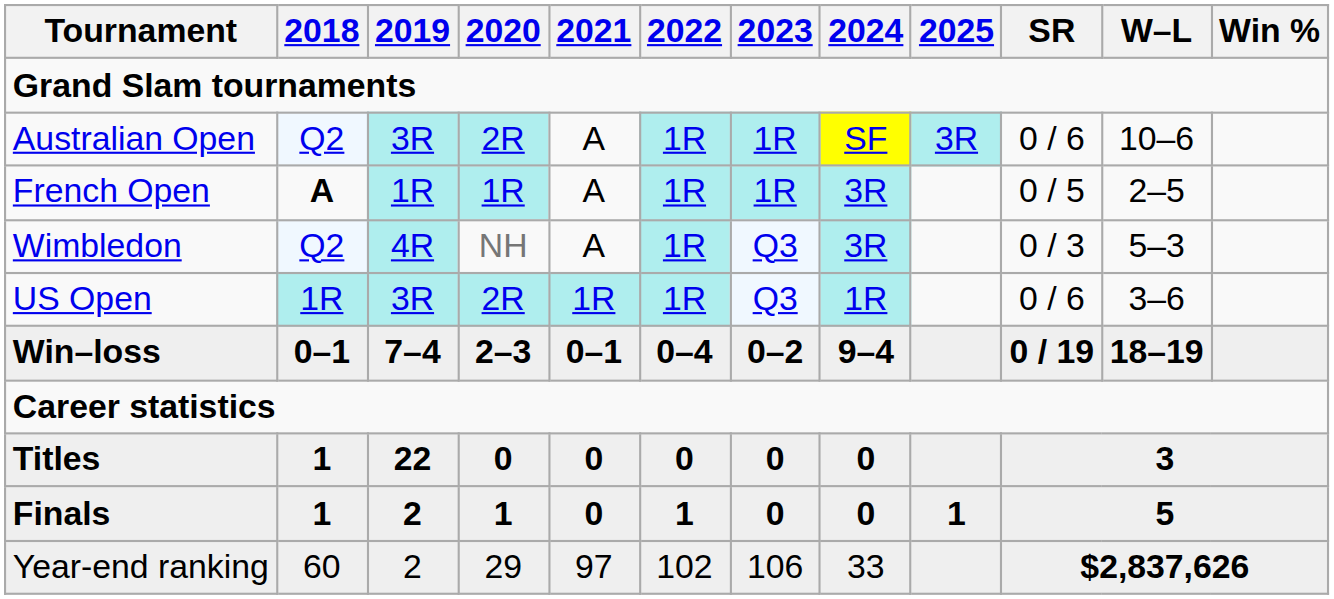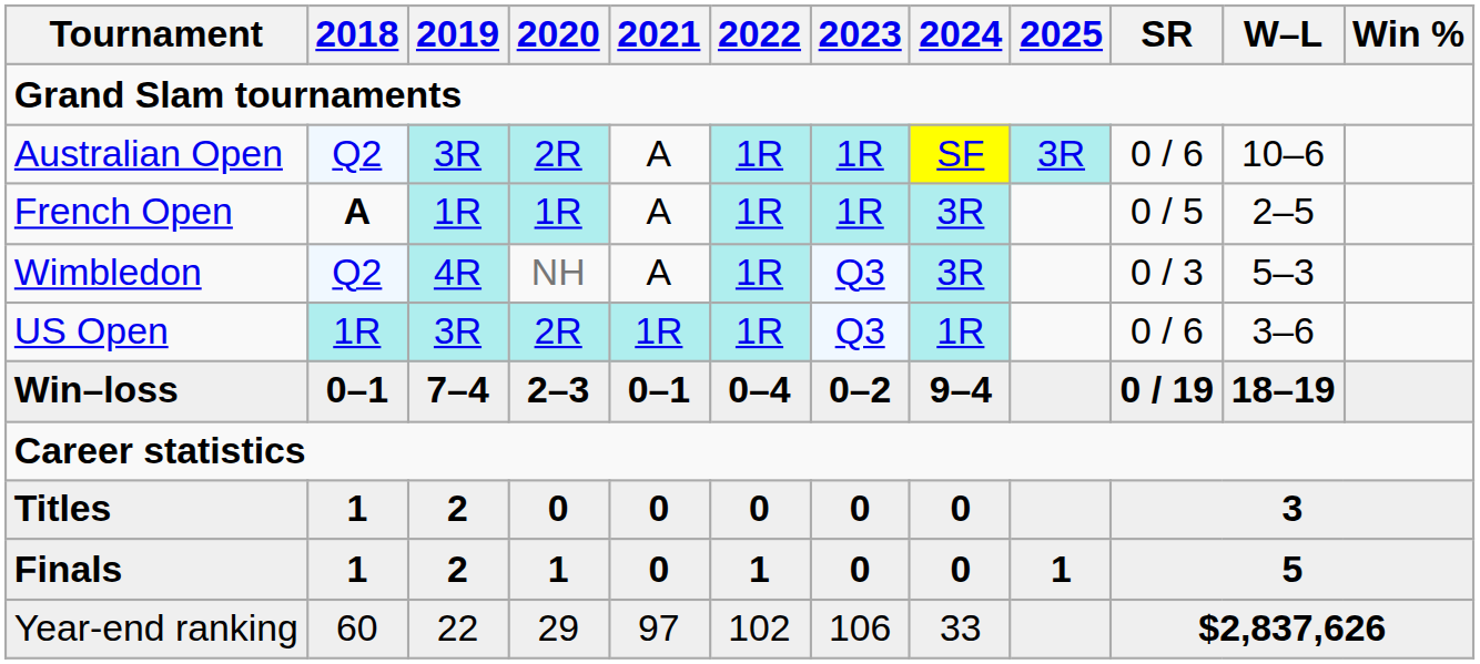 <table class=wikitable style=text-align:center>
 <tr>
 <th>Tournament</th>
 <th><a href='#'>2018</a></th>
 <th><a href='#'>2019</a></th>
 <th><a href='#'>2020</a></th>
 <th><a href='#'>2021</a></th>
 <th><a href='#'>2022</a></th>
 <th><a href='#'>2023</a></th>
 <th><a href='#'>2024</a></th>
 <th><a href='#'>2025</a></th>
 <th>SR</th>
 <th>W–L</th>
 <th>Win %</th>
 </tr>
 <tr>
 <td colspan="12" style="text-align:left"><strong>Grand Slam tournaments</strong></td>
 </tr>
 <tr>
 <td align=left><a href='#'>Australian Open</a></td>
 <td style=background:#f0f8ff><a href='#'>Q2</a></td>
 <td style=background:#afeeee><a href='#'>3R</a></td>
 <td style=background:#afeeee><a href='#'>2R</a></td>
 <td>A</td>
 <td style=background:#afeeee><a href='#'>1R</a></td>
 <td style=background:#afeeee><a href='#'>1R</a></td>
 <td style=background:yellow><a href='#'>SF</a></td>
 <td style=background:#afeeee><a href='#'>3R</a></td>
 <td>0 / 6</td>
 <td>10–6</td>
 <td></td>
 </tr>
 <tr>
 <td align=left><a href='#'>French Open</a></td>
 <td><strong>A</strong></td>
 <td bgcolor=#afeeee><a href='#'>1R</a></td>
 <td bgcolor=#afeeee><a href='#'>1R</a></td>
 <td>A</td>
 <td bgcolor=#afeeee><a href='#'>1R</a></td>
 <td bgcolor=#afeeee><a href='#'>1R</a></td>
 <td bgcolor=#afeeee><a href='#'>3R</a></td>
 <td></td>
 <td>0 / 5</td>
 <td>2–5</td>
 <td></td>
 </tr>
 <tr>
 <td align=left><a href='#'>Wimbledon</a></td>
 <td bgcolor=#f0f8ff><a href='#'>Q2</a></td>
 <td bgcolor=#afeeee><a href='#'>4R</a></td>
 <td style=color:#767676>NH</td>
 <td>A</td>
 <td bgcolor=#afeeee><a href='#'>1R</a></td>
 <td bgcolor=#f0f8ff><a href='#'>Q3</a></td>
 <td bgcolor=#afeeee><a href='#'>3R</a></td>
 <td></td>
 <td>0 / 3</td>
 <td>5–3</td>
 <td></td>
 </tr>
 <tr>
 <td align=left><a href='#'>US Open</a></td>
 <td style=background:#afeeee><a href='#'>1R</a></td>
 <td style=background:#afeeee><a href='#'>3R</a></td>
 <td style=background:#afeeee><a href='#'>2R</a></td>
 <td style=background:#afeeee><a href='#'>1R</a></td>
 <td bgcolor=afeeee><a href='#'>1R</a></td>
 <td bgcolor=f0f8ff><a href='#'>Q3</a></td>
 <td bgcolor=afeeee><a href='#'>1R</a></td>
 <td></td>
 <td>0 / 6</td>
 <td>3–6</td>
 <td></td>
 </tr>
 <tr style=font-weight:bold;background:#efefef>
 <td style=text-align:left>Win–loss</td>
 <td>0–1</td>
 <td>7–4</td>
 <td>2–3</td>
 <td>0–1</td>
 <td>0–4</td>
 <td>0–2</td>
 <td>9–4</td>
 <td></td>
 <td>0 / 19</td>
 <td>18–19</td>
 <td></td>
 </tr>
 <tr>
 <td colspan="12" style="text-align:left"><strong>Career statistics</strong></td>
 </tr>
 <tr style=font-weight:bold;background:#efefef>
 <td style=text-align:left>Titles</td>
 <td>1</td>
-<td>22</td>
+<td>2</td>
 <td>0</td>
 <td>0</td>
 <td>0</td>
 <td>0</td>
 <td>0</td>
 <td></td>
 <td colspan="3">3</td>
 </tr>
 <tr style=font-weight:bold;background:#efefef>
 <td style=text-align:left>Finals</td>
 <td>1</td>
 <td>2</td>
 <td>1</td>
 <td>0</td>
 <td>1</td>
 <td>0</td>
 <td>0</td>
 <td>1</td>
 <td colspan="3">5</td>
 </tr>
 <tr style=background:#efefef>
 <td align=left>Year-end ranking</td>
 <td>60</td>
-<td>2</td>
+<td>22</td>
 <td>29</td>
 <td>97</td>
 <td>102</td>
 <td>106</td>
 <td>33</td>
 <td></td>
 <td colspan="3"><strong>$2,837,626</strong></td>
 </tr>
 </table>
